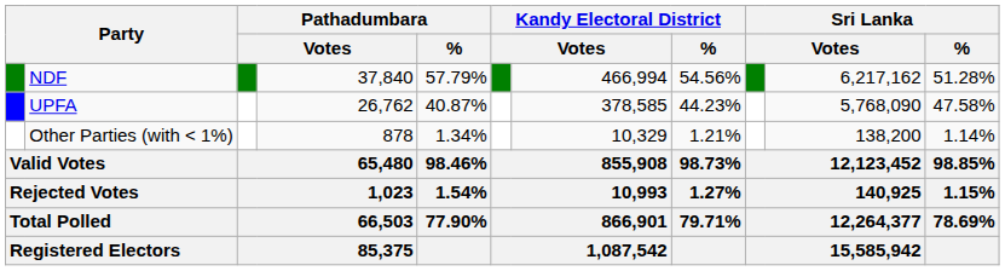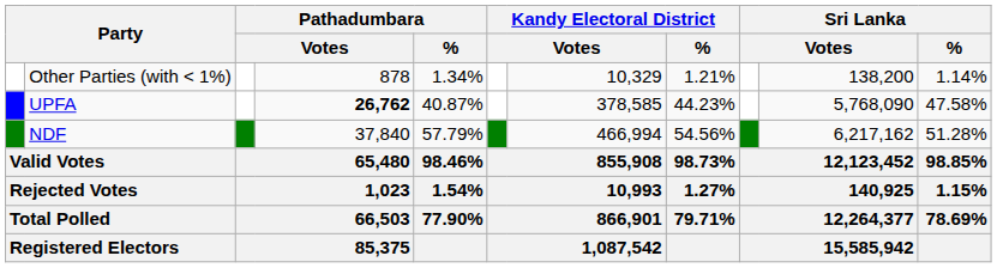 <table class="wikitable">
 <tr>
 <th colspan="2" width="144px"rowspan="2">Party</th>
 <th colspan="3" width="216px">Pathadumbara</th>
 <th colspan="3" width="216px"><a href='#'>Kandy Electoral District</a></th>
 <th colspan="3" width="216px">Sri Lanka</th>
 </tr>
 <tr>
 <th colspan="2" width="144px">Votes</th>
 <th>%</th>
 <th colspan="2" width="144px">Votes</th>
 <th>%</th>
 <th colspan="2" width="144px">Votes</th>
 <th>%</th>
 </tr>
 <tr>
+<td style="background-color:white;" width="10px"></td>
+<td style="text-align:left;">Other Parties (with < 1%)</td>
+<td style="background-color:white;" width="10px"></td>
+<td style="text-align:right;">878</td>
+<td style="text-align:right;">1.34%</td>
+<td style="background-color:white;" width="10px"></td>
+<td style="text-align:right;">10,329</td>
+<td style="text-align:right;">1.21%</td>
+<td style="background-color:white;" width="10px"></td>
+<td style="text-align:right;">138,200</td>
+<td style="text-align:right;">1.14%</td>
+</tr>
+<tr>
+<td style="background-color:blue;" width="10px"></td>
+<td style="text-align:left;"><a href='#'>UPFA</a></td>
+<td style="background-color:white;" width="10px"></td>
+<td style="text-align:right;"><strong>26,762</strong></td>
+<td style="text-align:right;">40.87%</td>
+<td style="background-color:white;" width="10px"></td>
+<td style="text-align:right;">378,585</td>
+<td style="text-align:right;">44.23%</td>
+<td style="background-color:white;" width="10px"></td>
+<td style="text-align:right;">5,768,090</td>
+<td style="text-align:right;">47.58%</td>
+</tr>
+<tr>
 <td style="background-color:green;" width="10px"></td>
 <td style="text-align:left;"><a href='#'>NDF</a></td>
 <td style="background-color:green;" width="10px"></td>
 <td style="text-align:right;">37,840</td>
 <td style="text-align:right;">57.79%</td>
 <td style="background-color:green;" width="10px"></td>
 <td style="text-align:right;">466,994</td>
 <td style="text-align:right;">54.56%</td>
 <td style="background-color:green;" width="10px"></td>
 <td style="text-align:right;">6,217,162</td>
 <td style="text-align:right;">51.28%</td>
-</tr>
-<tr>
-<td style="background-color:blue;" width="10px"></td>
-<td style="text-align:left;"><a href='#'>UPFA</a></td>
-<td style="background-color:white;" width="10px"></td>
-<td style="text-align:right;">26,762</td>
-<td style="text-align:right;">40.87%</td>
-<td style="background-color:white;" width="10px"></td>
-<td style="text-align:right;">378,585</td>
-<td style="text-align:right;">44.23%</td>
-<td style="background-color:white;" width="10px"></td>
-<td style="text-align:right;">5,768,090</td>
-<td style="text-align:right;">47.58%</td>
-</tr>
-<tr>
-<td style="background-color:white;" width="10px"></td>
-<td style="text-align:left;">Other Parties (with < 1%)</td>
-<td style="background-color:white;" width="10px"></td>
-<td style="text-align:right;">878</td>
-<td style="text-align:right;">1.34%</td>
-<td style="background-color:white;" width="10px"></td>
-<td style="text-align:right;">10,329</td>
-<td style="text-align:right;">1.21%</td>
-<td style="background-color:white;" width="10px"></td>
-<td style="text-align:right;">138,200</td>
-<td style="text-align:right;">1.14%</td>
 </tr>
 <tr>
 <th colspan="2" width="144px"style="text-align:left;">Valid Votes</th>
 <th style="text-align:right;"colspan="2" width="144px">65,480</th>
 <th style="text-align:right;">98.46%</th>
 <th style="text-align:right;"colspan="2" width="144px">855,908</th>
 <th style="text-align:right;">98.73%</th>
 <th style="text-align:right;"colspan="2" width="144px">12,123,452</th>
 <th style="text-align:right;">98.85%</th>
 </tr>
 <tr>
 <th colspan="2" width="144px"style="text-align:left;">Rejected Votes</th>
 <th style="text-align:right;"colspan="2" width="144px">1,023</th>
 <th style="text-align:right;">1.54%</th>
 <th style="text-align:right;"colspan="2" width="144px">10,993</th>
 <th style="text-align:right;">1.27%</th>
 <th style="text-align:right;"colspan="2" width="144px">140,925</th>
 <th style="text-align:right;">1.15%</th>
 </tr>
 <tr>
 <th colspan="2" width="144px"style="text-align:left;">Total Polled</th>
 <th style="text-align:right;"colspan="2" width="144px">66,503</th>
 <th style="text-align:right;">77.90%</th>
 <th style="text-align:right;"colspan="2" width="144px">866,901</th>
 <th style="text-align:right;">79.71%</th>
 <th style="text-align:right;"colspan="2" width="144px">12,264,377</th>
 <th style="text-align:right;">78.69%</th>
 </tr>
 <tr>
 <th colspan="2" width="144px"style="text-align:left;">Registered Electors</th>
 <th style="text-align:right;"colspan="2" width="144px">85,375</th>
 <th></th>
 <th style="text-align:right;"colspan="2" width="144px">1,087,542</th>
 <th></th>
 <th style="text-align:right;"colspan="2" width="144px">15,585,942</th>
 <th></th>
 </tr>
 </table>
